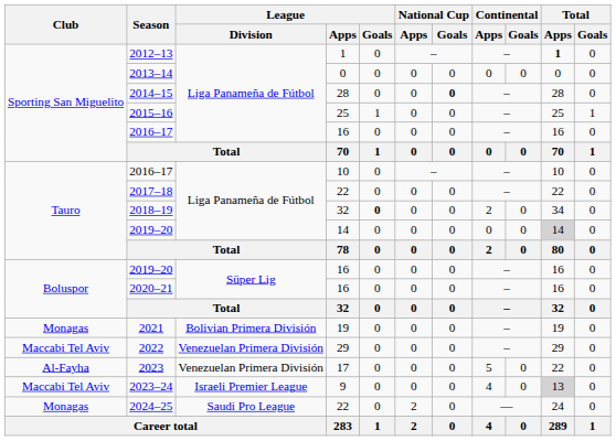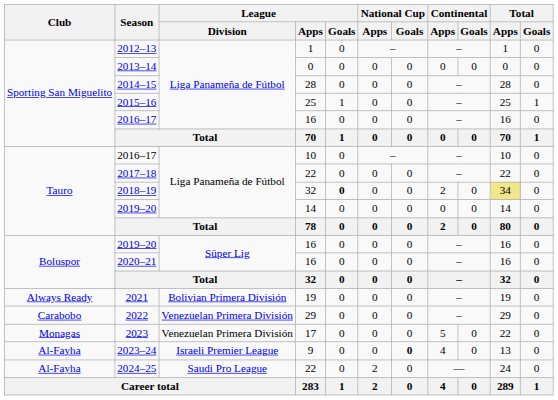 <table class="wikitable" style="text-align:center">
 <tr>
 <th rowspan="2">Club</th>
 <th rowspan="2">Season</th>
 <th colspan="3">League</th>
 <th colspan="2">National Cup</th>
 <th colspan="2">Continental</th>
 <th colspan="2">Total</th>
 </tr>
 <tr>
 <th>Division</th>
 <th>Apps</th>
 <th>Goals</th>
 <th>Apps</th>
 <th>Goals</th>
 <th>Apps</th>
 <th>Goals</th>
 <th>Apps</th>
 <th>Goals</th>
 </tr>
 <tr>
 <td rowspan="6"><a href='#'>Sporting San Miguelito</a></td>
 <td><a href='#'>2012–13</a></td>
 <td rowspan="5"><a href='#'>Liga Panameña de Fútbol</a></td>
 <td>1</td>
 <td>0</td>
 <td colspan="2">–</td>
 <td colspan="2">–</td>
-<td><strong>1</strong></td>
+<td>1</td>
 <td>0</td>
 </tr>
 <tr>
 <td><a href='#'>2013–14</a></td>
 <td>0</td>
 <td>0</td>
 <td>0</td>
 <td>0</td>
 <td>0</td>
 <td>0</td>
 <td>0</td>
 <td>0</td>
 </tr>
 <tr>
 <td><a href='#'>2014–15</a></td>
 <td>28</td>
 <td>0</td>
 <td>0</td>
-<td><strong>0</strong></td>
+<td>0</td>
 <td colspan="2">–</td>
 <td>28</td>
 <td>0</td>
 </tr>
 <tr>
 <td><a href='#'>2015–16</a></td>
 <td>25</td>
 <td>1</td>
 <td>0</td>
 <td>0</td>
 <td colspan="2">–</td>
 <td>25</td>
 <td>1</td>
 </tr>
 <tr>
 <td><a href='#'>2016–17</a></td>
 <td>16</td>
 <td>0</td>
 <td>0</td>
 <td>0</td>
 <td colspan="2">–</td>
 <td>16</td>
 <td>0</td>
 </tr>
 <tr>
 <th colspan="2">Total</th>
 <th>70</th>
 <th>1</th>
 <th>0</th>
 <th>0</th>
 <th>0</th>
 <th>0</th>
 <th>70</th>
 <th>1</th>
 </tr>
 <tr>
 <td rowspan="5"><a href='#'>Tauro</a></td>
 <td>2016–17</td>
 <td rowspan="4">Liga Panameña de Fútbol</td>
 <td>10</td>
 <td>0</td>
 <td colspan="2">–</td>
 <td colspan="2">–</td>
 <td>10</td>
 <td>0</td>
 </tr>
 <tr>
 <td><a href='#'>2017–18</a></td>
 <td>22</td>
 <td>0</td>
 <td>0</td>
 <td>0</td>
 <td colspan="2">–</td>
 <td>22</td>
 <td>0</td>
 </tr>
 <tr>
 <td><a href='#'>2018–19</a></td>
 <td>32</td>
 <td><strong>0</strong></td>
 <td>0</td>
 <td>0</td>
 <td>2</td>
 <td>0</td>
-<td>34</td>
+<td style="background: khaki;">34</td>
 <td>0</td>
 </tr>
 <tr>
 <td><a href='#'>2019–20</a></td>
 <td>14</td>
 <td>0</td>
 <td>0</td>
 <td>0</td>
 <td>0</td>
 <td>0</td>
-<td style="background: lightgrey;">14</td>
+<td>14</td>
 <td>0</td>
 </tr>
 <tr>
 <th colspan="2">Total</th>
 <th>78</th>
 <th>0</th>
 <th>0</th>
 <th>0</th>
 <th>2</th>
 <th>0</th>
 <th>80</th>
 <th>0</th>
 </tr>
 <tr>
 <td rowspan="3"><a href='#'>Boluspor</a></td>
 <td><a href='#'>2019–20</a></td>
 <td rowspan="2"><a href='#'>Süper Lig</a></td>
 <td>16</td>
 <td>0</td>
 <td>0</td>
 <td>0</td>
 <td colspan="2">–</td>
 <td>16</td>
 <td>0</td>
 </tr>
 <tr>
 <td><a href='#'>2020–21</a></td>
 <td>16</td>
 <td>0</td>
 <td>0</td>
 <td>0</td>
 <td colspan="2">–</td>
 <td>16</td>
 <td>0</td>
 </tr>
 <tr>
 <th colspan="2">Total</th>
 <th>32</th>
 <th>0</th>
 <th>0</th>
 <th>0</th>
 <th colspan="2">–</th>
 <th>32</th>
 <th>0</th>
 </tr>
 <tr>
-<td><a href='#'>Monagas</a></td>
+<td><a href='#'>Always Ready</a></td>
 <td><a href='#'>2021</a></td>
 <td><a href='#'>Bolivian Primera División</a></td>
 <td>19</td>
 <td>0</td>
 <td>0</td>
 <td>0</td>
 <td colspan="2">–</td>
 <td>19</td>
 <td>0</td>
 </tr>
 <tr>
-<td><a href='#'>Maccabi Tel Aviv</a></td>
+<td><a href='#'>Carabobo</a></td>
 <td><a href='#'>2022</a></td>
 <td><a href='#'>Venezuelan Primera División</a></td>
 <td>29</td>
 <td>0</td>
 <td>0</td>
 <td>0</td>
 <td colspan="2">–</td>
 <td>29</td>
 <td>0</td>
 </tr>
 <tr>
-<td><a href='#'>Al-Fayha</a></td>
+<td><a href='#'>Monagas</a></td>
 <td><a href='#'>2023</a></td>
 <td>Venezuelan Primera División</td>
 <td>17</td>
 <td>0</td>
 <td>0</td>
 <td>0</td>
 <td>5</td>
 <td>0</td>
 <td>22</td>
 <td>0</td>
 </tr>
 <tr>
-<td><a href='#'>Maccabi Tel Aviv</a></td>
+<td><a href='#'>Al-Fayha</a></td>
 <td><a href='#'>2023–24</a></td>
 <td><a href='#'>Israeli Premier League</a></td>
 <td>9</td>
 <td>0</td>
 <td>0</td>
-<td>0</td>
+<td><strong>0</strong></td>
 <td>4</td>
 <td>0</td>
-<td style="background: lightgrey;">13</td>
+<td>13</td>
 <td>0</td>
 </tr>
 <tr>
-<td><a href='#'>Monagas</a></td>
+<td><a href='#'>Al-Fayha</a></td>
 <td><a href='#'>2024–25</a></td>
 <td><a href='#'>Saudi Pro League</a></td>
 <td>22</td>
 <td>0</td>
 <td>2</td>
 <td>0</td>
 <td colspan="2">—</td>
 <td>24</td>
 <td>0</td>
 </tr>
 <tr>
 <th colspan="3">Career total</th>
 <th>283</th>
 <th>1</th>
 <th>2</th>
 <th>0</th>
 <th>4</th>
 <th>0</th>
 <th>289</th>
 <th>1</th>
 </tr>
 </table>
